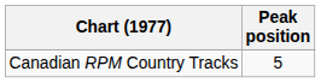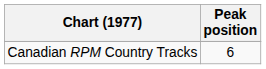 <table class="wikitable sortable">
 <tr>
 <th align="left">Chart (1977)</th>
 <th align="center">Peak<br>position</th>
 </tr>
 <tr>
 </tr>
 <tr>
 <td align="left">Canadian <em>RPM</em> Country Tracks</td>
-<td align="center">5</td>
+<td align="center">6</td>
 </tr>
 </table>
